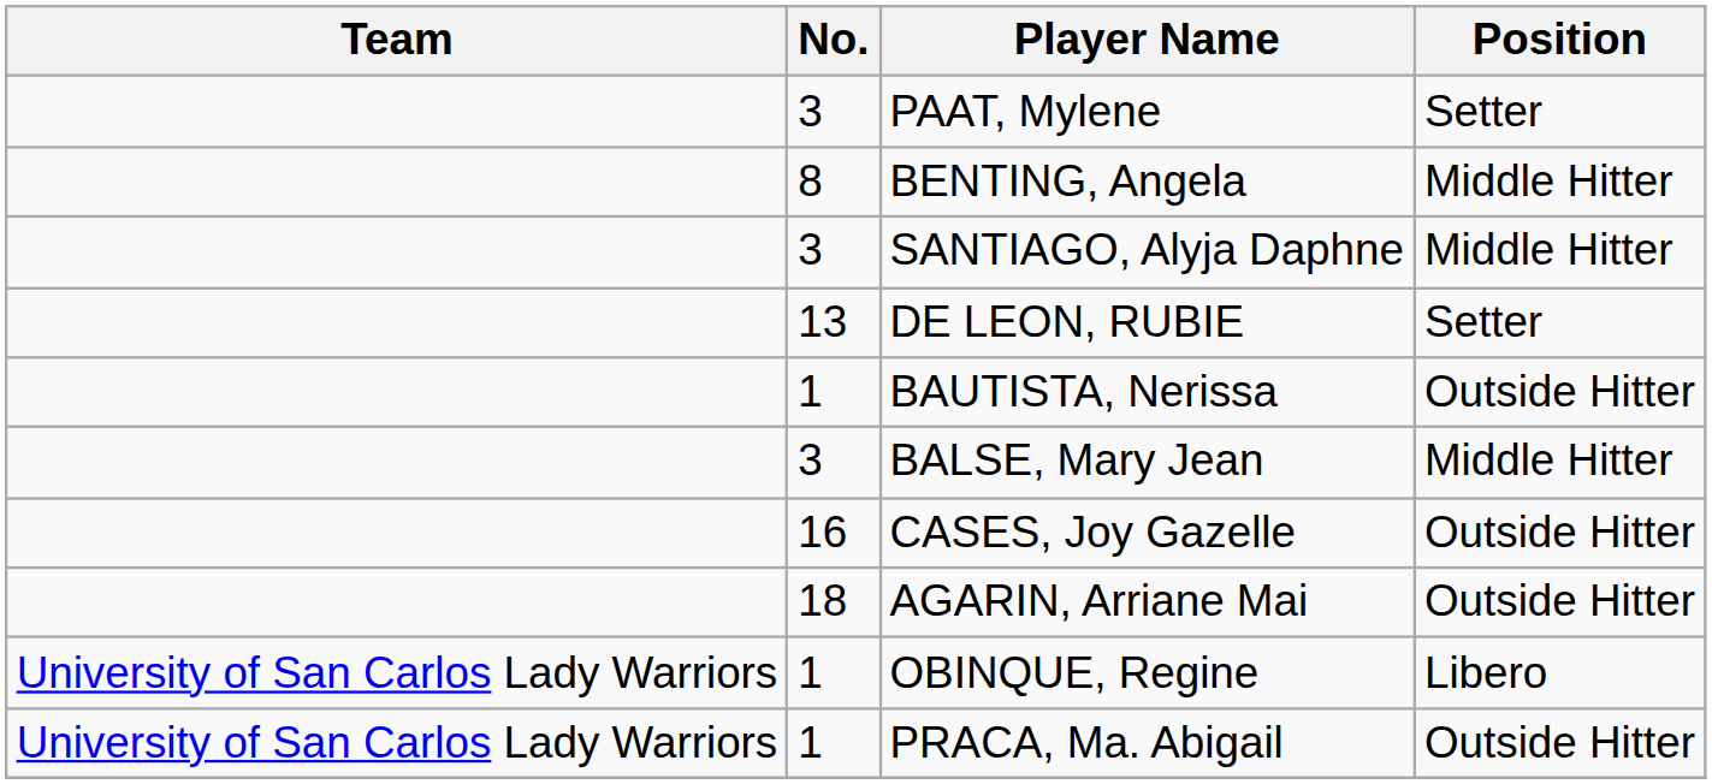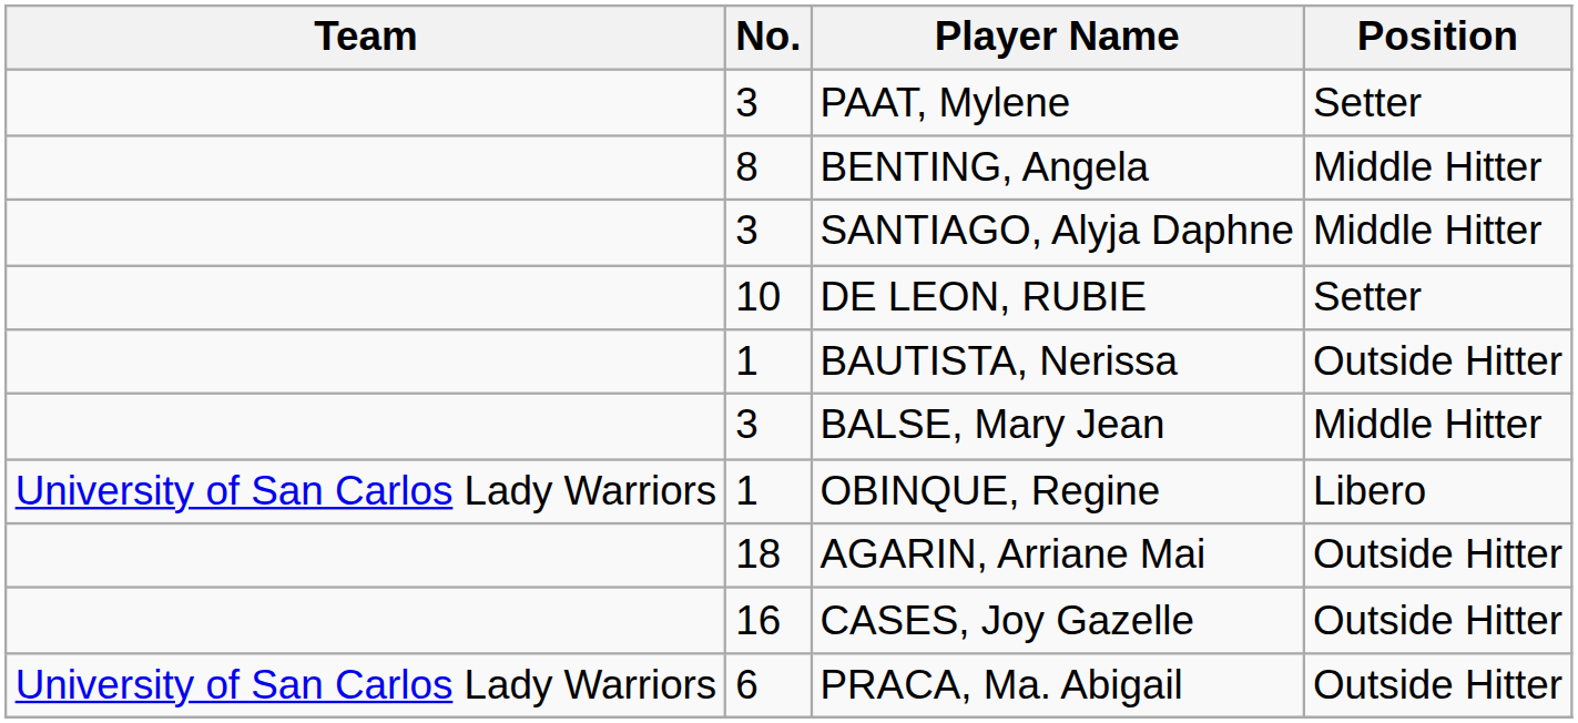 <table class="wikitable">
 <tr>
 <th>Team</th>
 <th>No.</th>
 <th>Player Name</th>
 <th>Position</th>
 </tr>
 <tr>
 <td></td>
 <td>3</td>
 <td>PAAT, Mylene</td>
 <td>Setter</td>
 </tr>
 <tr>
 <td></td>
 <td>8</td>
 <td>BENTING, Angela</td>
 <td>Middle Hitter</td>
 </tr>
 <tr>
 <td></td>
 <td>3</td>
 <td>SANTIAGO, Alyja Daphne</td>
 <td>Middle Hitter</td>
 </tr>
 <tr>
 <td></td>
-<td>13</td>
+<td>10</td>
 <td>DE LEON, RUBIE</td>
 <td>Setter</td>
 </tr>
 <tr>
 <td></td>
 <td>1</td>
 <td>BAUTISTA, Nerissa</td>
 <td>Outside Hitter</td>
 </tr>
 <tr>
 <td></td>
 <td>3</td>
 <td>BALSE, Mary Jean</td>
 <td>Middle Hitter</td>
 </tr>
 <tr>
-<td></td>
-<td>16</td>
-<td>CASES, Joy Gazelle</td>
-<td>Outside Hitter</td>
+<td> <a href='#'>University of San Carlos</a> Lady Warriors</td>
+<td>1</td>
+<td>OBINQUE, Regine</td>
+<td>Libero</td>
 </tr>
 <tr>
 <td></td>
 <td>18</td>
 <td>AGARIN, Arriane Mai</td>
 <td>Outside Hitter</td>
 </tr>
 <tr>
-<td> <a href='#'>University of San Carlos</a> Lady Warriors</td>
-<td>1</td>
-<td>OBINQUE, Regine</td>
-<td>Libero</td>
+<td></td>
+<td>16</td>
+<td>CASES, Joy Gazelle</td>
+<td>Outside Hitter</td>
 </tr>
 <tr>
 <td> <a href='#'>University of San Carlos</a> Lady Warriors</td>
-<td>1</td>
+<td>6</td>
 <td>PRACA, Ma. Abigail</td>
 <td>Outside Hitter</td>
 </tr>
 <tr>
 </tr>
 </table>
